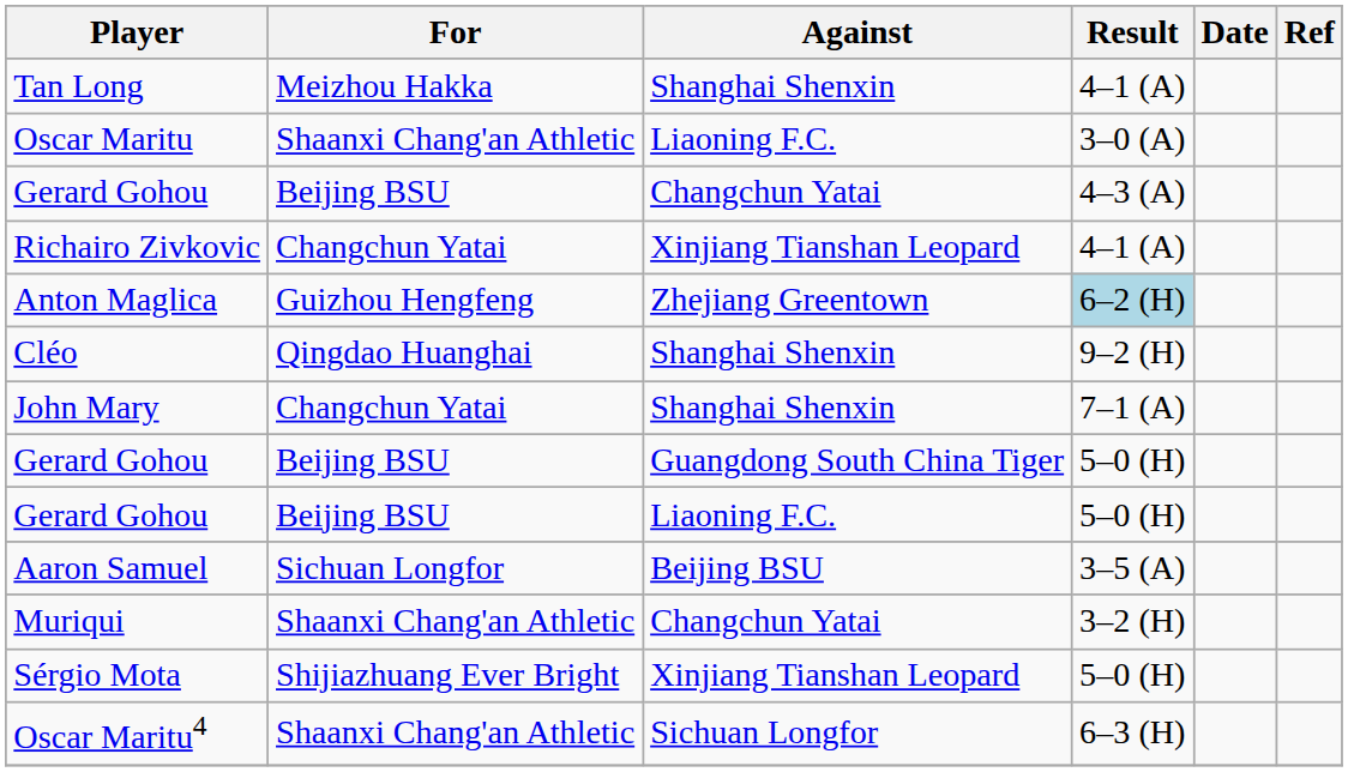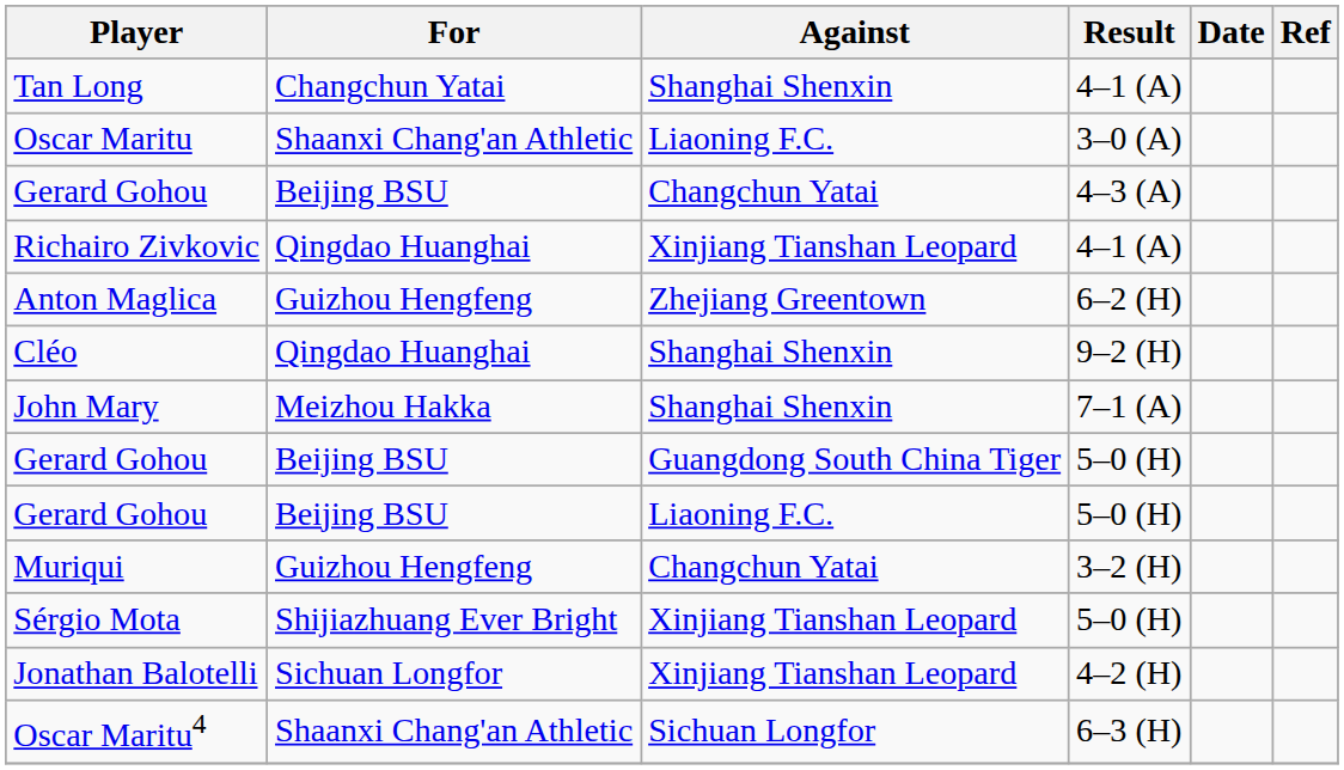 <table class="wikitable">
 <tr>
 <th>Player</th>
 <th>For</th>
 <th>Against</th>
 <th style="text-align:center">Result</th>
 <th>Date</th>
 <th>Ref</th>
 </tr>
 <tr>
 <td> <a href='#'>Tan Long</a></td>
-<td><a href='#'>Meizhou Hakka</a></td>
+<td><a href='#'>Changchun Yatai</a></td>
 <td><a href='#'>Shanghai Shenxin</a></td>
 <td align="center">4–1 (A)</td>
 <td></td>
 <td></td>
 </tr>
 <tr>
 <td> <a href='#'>Oscar Maritu</a></td>
 <td><a href='#'>Shaanxi Chang'an Athletic</a></td>
 <td><a href='#'>Liaoning F.C.</a></td>
 <td align="center">3–0 (A)</td>
 <td></td>
 <td></td>
 </tr>
 <tr>
 <td> <a href='#'>Gerard Gohou</a></td>
 <td><a href='#'>Beijing BSU</a></td>
 <td><a href='#'>Changchun Yatai</a></td>
 <td align="center">4–3 (A)</td>
 <td></td>
 <td></td>
 </tr>
 <tr>
 <td> <a href='#'>Richairo Zivkovic</a></td>
-<td><a href='#'>Changchun Yatai</a></td>
+<td><a href='#'>Qingdao Huanghai</a></td>
 <td><a href='#'>Xinjiang Tianshan Leopard</a></td>
 <td align="center">4–1 (A)</td>
 <td></td>
 <td></td>
 </tr>
 <tr>
 <td> <a href='#'>Anton Maglica</a></td>
 <td><a href='#'>Guizhou Hengfeng</a></td>
 <td><a href='#'>Zhejiang Greentown</a></td>
-<td align="center" style="background: lightblue;">6–2 (H)</td>
+<td align="center">6–2 (H)</td>
 <td></td>
 <td></td>
 </tr>
 <tr>
 <td> <a href='#'>Cléo</a></td>
 <td><a href='#'>Qingdao Huanghai</a></td>
 <td><a href='#'>Shanghai Shenxin</a></td>
 <td align="center">9–2 (H)</td>
 <td></td>
 <td></td>
 </tr>
 <tr>
 <td> <a href='#'>John Mary</a></td>
-<td><a href='#'>Changchun Yatai</a></td>
+<td><a href='#'>Meizhou Hakka</a></td>
 <td><a href='#'>Shanghai Shenxin</a></td>
 <td align="center">7–1 (A)</td>
 <td></td>
 <td></td>
 </tr>
 <tr>
 <td> <a href='#'>Gerard Gohou</a></td>
 <td><a href='#'>Beijing BSU</a></td>
 <td><a href='#'>Guangdong South China Tiger</a></td>
 <td align="center">5–0 (H)</td>
 <td></td>
 <td></td>
 </tr>
 <tr>
 <td> <a href='#'>Gerard Gohou</a></td>
 <td><a href='#'>Beijing BSU</a></td>
 <td><a href='#'>Liaoning F.C.</a></td>
 <td align="center">5–0 (H)</td>
 <td></td>
 <td></td>
 </tr>
 <tr>
-<td> <a href='#'>Aaron Samuel</a></td>
-<td><a href='#'>Sichuan Longfor</a></td>
-<td><a href='#'>Beijing BSU</a></td>
-<td align="center">3–5 (A)</td>
-<td></td>
-<td></td>
-</tr>
-<tr>
 <td> <a href='#'>Muriqui</a></td>
-<td><a href='#'>Shaanxi Chang'an Athletic</a></td>
+<td><a href='#'>Guizhou Hengfeng</a></td>
 <td><a href='#'>Changchun Yatai</a></td>
 <td align="center">3–2 (H)</td>
 <td></td>
 <td></td>
 </tr>
 <tr>
 <td> <a href='#'>Sérgio Mota</a></td>
 <td><a href='#'>Shijiazhuang Ever Bright</a></td>
 <td><a href='#'>Xinjiang Tianshan Leopard</a></td>
 <td align="center">5–0 (H)</td>
 <td></td>
 <td></td>
 </tr>
 <tr>
+<td> <a href='#'>Jonathan Balotelli</a></td>
+<td><a href='#'>Sichuan Longfor</a></td>
+<td><a href='#'>Xinjiang Tianshan Leopard</a></td>
+<td align="center">4–2 (H)</td>
+<td></td>
+<td></td>
+</tr>
+<tr>
 <td> <a href='#'>Oscar Maritu</a><sup>4</sup></td>
 <td><a href='#'>Shaanxi Chang'an Athletic</a></td>
 <td><a href='#'>Sichuan Longfor</a></td>
 <td align="center">6–3 (H)</td>
 <td></td>
 <td></td>
 </tr>
 <tr>
 </tr>
 </table>
